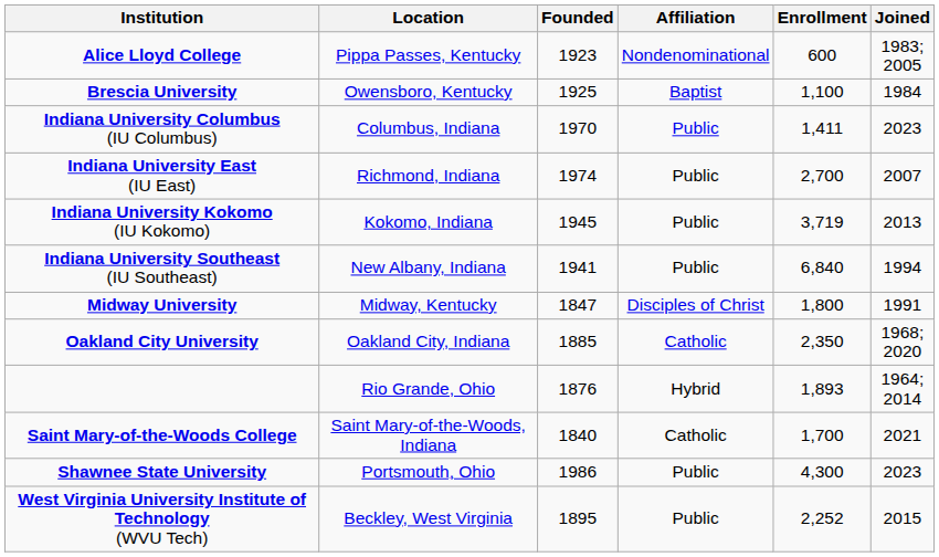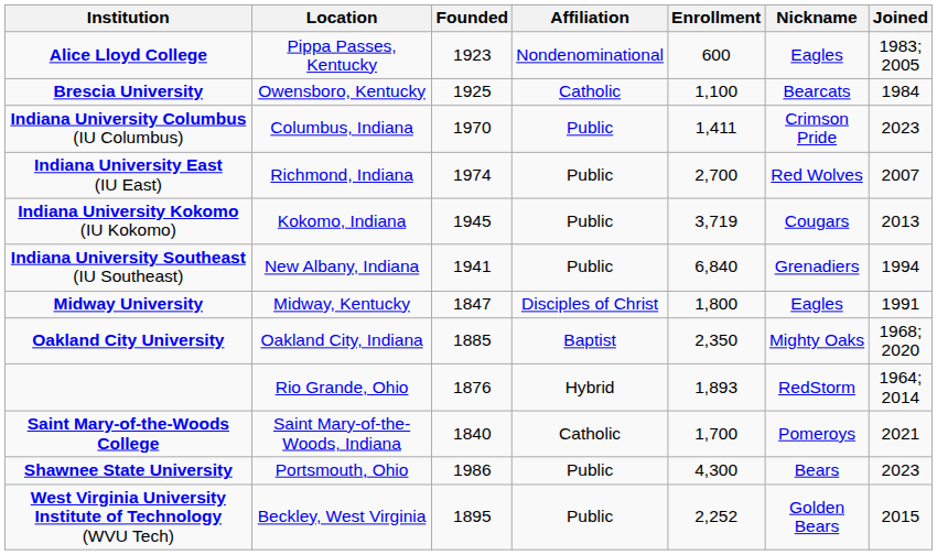 <table class="wikitable sortable" style="text-align:center">
 <tr>
 <th>Institution</th>
 <th>Location</th>
 <th>Founded</th>
 <th>Affiliation</th>
 <th>Enrollment</th>
+<th>Nickname</th>
 <th>Joined</th>
 </tr>
 <tr>
 <td><strong><a href='#'>Alice Lloyd College</a></strong></td>
 <td><a href='#'>Pippa Passes, Kentucky</a></td>
 <td>1923</td>
 <td><a href='#'>Nondenominational</a></td>
 <td>600</td>
+<td><a href='#'>Eagles</a></td>
 <td>1983;<br>2005</td>
 </tr>
 <tr>
 <td><strong><a href='#'>Brescia University</a></strong></td>
 <td><a href='#'>Owensboro, Kentucky</a></td>
 <td>1925</td>
-<td><a href='#'>Baptist</a></td>
+<td><a href='#'>Catholic</a><br></td>
 <td>1,100</td>
+<td><a href='#'>Bearcats</a></td>
 <td>1984</td>
 </tr>
 <tr>
 <td><strong><a href='#'>Indiana University Columbus</a></strong><br>(IU Columbus)</td>
 <td><a href='#'>Columbus, Indiana</a></td>
 <td>1970</td>
 <td><a href='#'>Public</a></td>
 <td>1,411</td>
+<td><a href='#'>Crimson Pride</a></td>
 <td>2023</td>
 </tr>
 <tr>
 <td><strong><a href='#'>Indiana University East</a></strong><br>(IU East)</td>
 <td><a href='#'>Richmond, Indiana</a></td>
 <td>1974</td>
 <td>Public</td>
 <td>2,700</td>
+<td><a href='#'>Red Wolves</a></td>
 <td>2007</td>
 </tr>
 <tr>
 <td><strong><a href='#'>Indiana University Kokomo</a></strong><br>(IU Kokomo)</td>
 <td><a href='#'>Kokomo, Indiana</a></td>
 <td>1945</td>
 <td>Public</td>
 <td>3,719</td>
+<td><a href='#'>Cougars</a></td>
 <td>2013</td>
 </tr>
 <tr>
 <td><strong><a href='#'>Indiana University Southeast</a></strong><br>(IU Southeast)</td>
 <td><a href='#'>New Albany, Indiana</a></td>
 <td>1941</td>
 <td>Public</td>
 <td>6,840</td>
+<td><a href='#'>Grenadiers</a></td>
 <td>1994</td>
 </tr>
 <tr>
 <td><strong><a href='#'>Midway University</a></strong></td>
 <td><a href='#'>Midway, Kentucky</a></td>
 <td>1847</td>
 <td><a href='#'>Disciples of Christ</a></td>
 <td>1,800</td>
+<td><a href='#'>Eagles</a></td>
 <td>1991</td>
 </tr>
 <tr>
 <td><strong><a href='#'>Oakland City University</a></strong></td>
 <td><a href='#'>Oakland City, Indiana</a></td>
 <td>1885</td>
-<td><a href='#'>Catholic</a><br></td>
+<td><a href='#'>Baptist</a></td>
 <td>2,350</td>
+<td><a href='#'>Mighty Oaks</a></td>
 <td>1968;<br>2020</td>
 </tr>
 <tr>
 <td></td>
 <td><a href='#'>Rio Grande, Ohio</a></td>
 <td>1876</td>
 <td>Hybrid</td>
 <td>1,893</td>
+<td><a href='#'>RedStorm</a></td>
 <td>1964;<br>2014</td>
 </tr>
 <tr>
 <td><strong><a href='#'>Saint Mary-of-the-Woods College</a></strong></td>
 <td><a href='#'>Saint Mary-of-the-Woods, Indiana</a></td>
 <td>1840</td>
 <td>Catholic<br></td>
 <td>1,700</td>
+<td><a href='#'>Pomeroys</a></td>
 <td>2021</td>
 </tr>
 <tr>
 <td><strong><a href='#'>Shawnee State University</a></strong></td>
 <td><a href='#'>Portsmouth, Ohio</a></td>
 <td>1986</td>
 <td>Public</td>
 <td>4,300</td>
+<td><a href='#'>Bears</a></td>
 <td>2023</td>
 </tr>
 <tr>
 <td><strong><a href='#'>West Virginia University Institute of Technology</a></strong><br>(WVU Tech)</td>
 <td><a href='#'>Beckley, West Virginia</a></td>
 <td>1895</td>
 <td>Public</td>
 <td>2,252</td>
+<td><a href='#'>Golden Bears</a></td>
 <td>2015</td>
 </tr>
 </table>
